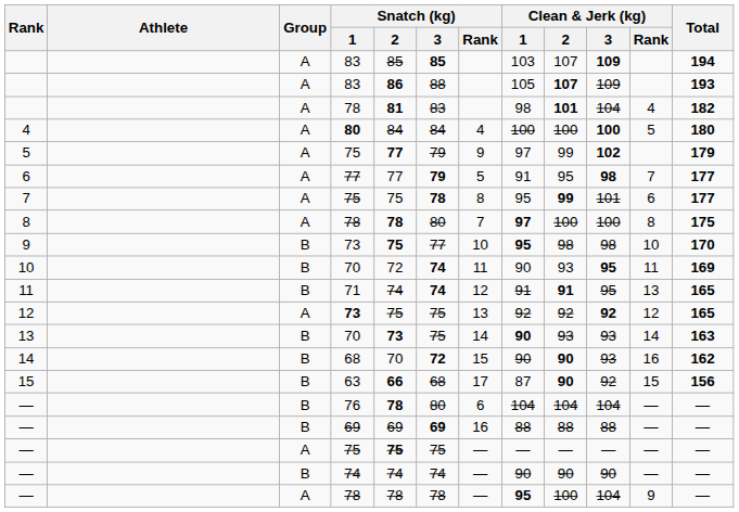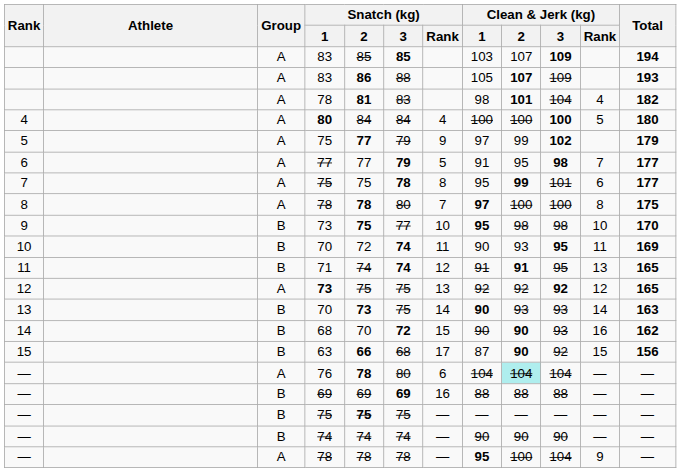 <table class = "wikitable" style="text-align:center;">
 <tr>
 <th rowspan=2 width=40>Rank</th>
 <th rowspan=2 width=250>Athlete</th>
 <th rowspan=2 width=50>Group</th>
 <th colspan=4>Snatch (kg)</th>
 <th colspan=4>Clean & Jerk (kg)</th>
 <th rowspan=2 width=60>Total</th>
 </tr>
 <tr>
 <th width=40>1</th>
 <th width=40>2</th>
 <th width=40>3</th>
 <th width=40>Rank</th>
 <th width=40>1</th>
 <th width=40>2</th>
 <th width=40>3</th>
 <th width=40>Rank</th>
 </tr>
 <tr>
 <td></td>
 <td align=left></td>
 <td>A</td>
 <td>83</td>
 <td><s>85</s></td>
 <td><strong>85</strong></td>
 <td></td>
 <td>103</td>
 <td>107</td>
 <td><strong>109</strong></td>
 <td></td>
 <td><strong>194</strong></td>
 </tr>
 <tr>
 <td></td>
 <td align=left></td>
 <td>A</td>
 <td>83</td>
 <td><strong>86</strong></td>
 <td><s>88</s></td>
 <td></td>
 <td>105</td>
 <td><strong>107</strong></td>
 <td><s>109</s></td>
 <td></td>
 <td><strong>193</strong></td>
 </tr>
 <tr>
 <td></td>
 <td align=left></td>
 <td>A</td>
 <td>78</td>
 <td><strong>81</strong></td>
 <td><s>83</s></td>
 <td></td>
 <td>98</td>
 <td><strong>101</strong></td>
 <td><s>104</s></td>
 <td>4</td>
 <td><strong>182</strong></td>
 </tr>
 <tr>
 <td>4</td>
 <td align=left></td>
 <td>A</td>
 <td><strong>80</strong></td>
 <td><s>84</s></td>
 <td><s>84</s></td>
 <td>4</td>
 <td><s>100</s></td>
 <td><s>100</s></td>
 <td><strong>100</strong></td>
 <td>5</td>
 <td><strong>180</strong></td>
 </tr>
 <tr>
 <td>5</td>
 <td align=left></td>
 <td>A</td>
 <td>75</td>
 <td><strong>77</strong></td>
 <td><s>79</s></td>
 <td>9</td>
 <td>97</td>
 <td>99</td>
 <td><strong>102</strong></td>
 <td></td>
 <td><strong>179</strong></td>
 </tr>
 <tr>
 <td>6</td>
 <td align=left></td>
 <td>A</td>
 <td><s>77</s></td>
 <td>77</td>
 <td><strong>79</strong></td>
 <td>5</td>
 <td>91</td>
 <td>95</td>
 <td><strong>98</strong></td>
 <td>7</td>
 <td><strong>177</strong></td>
 </tr>
 <tr>
 <td>7</td>
 <td align=left></td>
 <td>A</td>
 <td><s>75</s></td>
 <td>75</td>
 <td><strong>78</strong></td>
 <td>8</td>
 <td>95</td>
 <td><strong>99</strong></td>
 <td><s>101</s></td>
 <td>6</td>
 <td><strong>177</strong></td>
 </tr>
 <tr>
 <td>8</td>
 <td align=left></td>
 <td>A</td>
 <td><s>78</s></td>
 <td><strong>78</strong></td>
 <td><s>80</s></td>
 <td>7</td>
 <td><strong>97</strong></td>
 <td><s>100</s></td>
 <td><s>100</s></td>
 <td>8</td>
 <td><strong>175</strong></td>
 </tr>
 <tr>
 <td>9</td>
 <td align=left></td>
 <td>B</td>
 <td>73</td>
 <td><strong>75</strong></td>
 <td><s>77</s></td>
 <td>10</td>
 <td><strong>95</strong></td>
 <td><s>98</s></td>
 <td><s>98</s></td>
 <td>10</td>
 <td><strong>170</strong></td>
 </tr>
 <tr>
 <td>10</td>
 <td align=left></td>
 <td>B</td>
 <td>70</td>
 <td>72</td>
 <td><strong>74</strong></td>
 <td>11</td>
 <td>90</td>
 <td>93</td>
 <td><strong>95 </strong></td>
 <td>11</td>
 <td><strong>169</strong></td>
 </tr>
 <tr>
 <td>11</td>
 <td align=left></td>
 <td>B</td>
 <td>71</td>
 <td><s>74</s></td>
 <td><strong>74</strong></td>
 <td>12</td>
 <td><s>91</s></td>
 <td><strong>91</strong></td>
 <td><s>95</s></td>
 <td>13</td>
 <td><strong>165</strong></td>
 </tr>
 <tr>
 <td>12</td>
 <td align=left></td>
 <td>A</td>
 <td><strong>73</strong></td>
 <td><s>75</s></td>
 <td><s>75</s></td>
 <td>13</td>
 <td><s>92</s></td>
 <td><s>92</s></td>
 <td><strong>92</strong></td>
 <td>12</td>
 <td><strong>165</strong></td>
 </tr>
 <tr>
 <td>13</td>
 <td align=left></td>
 <td>B</td>
 <td>70</td>
 <td><strong>73</strong></td>
 <td><s>75</s></td>
 <td>14</td>
 <td><strong>90</strong></td>
 <td><s>93</s></td>
 <td><s>93</s></td>
 <td>14</td>
 <td><strong>163</strong></td>
 </tr>
 <tr>
 <td>14</td>
 <td align=left></td>
 <td>B</td>
 <td>68</td>
 <td>70</td>
 <td><strong>72</strong></td>
 <td>15</td>
 <td><s>90</s></td>
 <td><strong>90</strong></td>
 <td><s>93</s></td>
 <td>16</td>
 <td><strong>162</strong></td>
 </tr>
 <tr>
 <td>15</td>
 <td align=left></td>
 <td>B</td>
 <td>63</td>
 <td><strong>66</strong></td>
 <td><s>68</s></td>
 <td>17</td>
 <td>87</td>
 <td><strong>90</strong></td>
 <td><s>92</s></td>
 <td>15</td>
 <td><strong>156</strong></td>
 </tr>
 <tr>
 <td>—</td>
 <td align=left></td>
-<td>B</td>
+<td>A</td>
 <td>76</td>
 <td><strong>78</strong></td>
 <td><s>80</s></td>
 <td>6</td>
 <td><s>104</s></td>
-<td><s>104</s></td>
+<td style="background: paleturquoise;"><s>104</s></td>
 <td><s>104</s></td>
 <td>—</td>
 <td>—</td>
 </tr>
 <tr>
 <td>—</td>
 <td align=left></td>
 <td>B</td>
 <td><s>69</s></td>
 <td><s>69</s></td>
 <td><strong>69</strong></td>
 <td>16</td>
 <td><s>88</s></td>
 <td><s>88</s></td>
 <td><s>88</s></td>
 <td>—</td>
 <td>—</td>
 </tr>
 <tr>
 <td>—</td>
 <td align=left></td>
-<td>A</td>
+<td>B</td>
 <td><s>75</s></td>
 <td><strong><s>75</s></strong></td>
 <td><s>75</s></td>
 <td>—</td>
 <td>—</td>
 <td>—</td>
 <td>—</td>
 <td>—</td>
 <td>—</td>
 </tr>
 <tr>
 <td>—</td>
 <td align=left></td>
 <td>B</td>
 <td><s>74</s></td>
 <td><s>74</s></td>
 <td><s>74</s></td>
 <td>—</td>
 <td><s>90</s></td>
 <td><s>90</s></td>
 <td><s>90</s></td>
 <td>—</td>
 <td>—</td>
 </tr>
 <tr>
 <td>—</td>
 <td align=left></td>
 <td>A</td>
 <td><s>78</s></td>
 <td><s>78</s></td>
 <td><s>78</s></td>
 <td>—</td>
 <td><strong>95</strong></td>
 <td><s>100</s></td>
 <td><s>104</s></td>
 <td>9</td>
 <td>—</td>
 </tr>
 </table>
